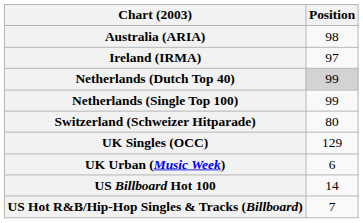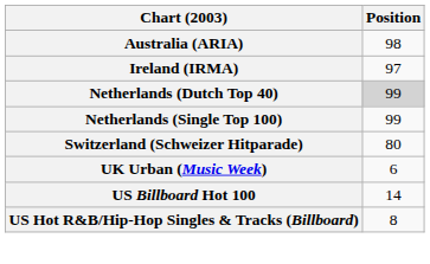 <table class="wikitable sortable plainrowheaders" style="text-align:center;">
 <tr>
 <th scope="col">Chart (2003)</th>
 <th scope="col">Position</th>
 </tr>
 <tr>
 <th scope="row">Australia (ARIA)</th>
 <td>98</td>
 </tr>
 <tr>
 <th scope="row">Ireland (IRMA)</th>
 <td>97</td>
 </tr>
 <tr>
 <th scope="row">Netherlands (Dutch Top 40)</th>
 <td style="background: lightgrey;">99</td>
 </tr>
 <tr>
 <th scope="row">Netherlands (Single Top 100)</th>
 <td>99</td>
 </tr>
 <tr>
 <th scope="row">Switzerland (Schweizer Hitparade)</th>
 <td>80</td>
 </tr>
 <tr>
-<th scope="row">UK Singles (OCC)</th>
-<td>129</td>
-</tr>
-<tr>
 <th scope="row">UK Urban (<em><a href='#'>Music Week</a></em>)</th>
 <td>6</td>
 </tr>
 <tr>
 <th scope="row">US <em>Billboard</em> Hot 100</th>
 <td>14</td>
 </tr>
 <tr>
 <th scope="row">US Hot R&B/Hip-Hop Singles & Tracks (<em>Billboard</em>)</th>
-<td>7</td>
+<td>8</td>
 </tr>
 </table>
